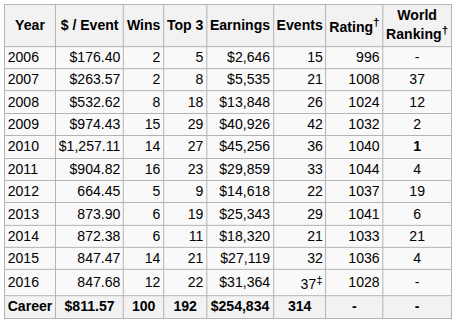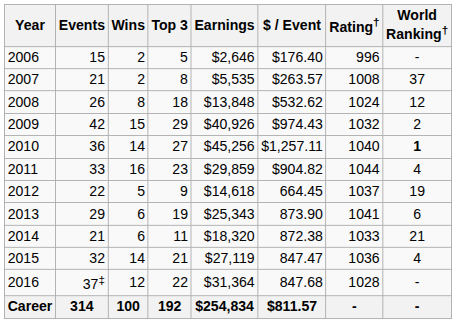 <table class="wikitable sortable">
 <tr>
 <th>Year</th>
-<th>$ / Event</th>
+<th>Events</th>
 <th>Wins</th>
 <th>Top 3</th>
 <th>Earnings</th>
-<th>Events</th>
+<th>$ / Event</th>
 <th>Rating<sup>†</sup></th>
 <th>World<br>Ranking<sup>†</sup></th>
 </tr>
 <tr>
 <td>2006</td>
-<td align=right>$176.40</td>
+<td align=right>15</td>
 <td align=right>2</td>
 <td align=right>5</td>
 <td align=right>$2,646</td>
-<td align=right>15</td>
+<td align=right>$176.40</td>
 <td align=right>996</td>
 <td align=center>-</td>
 </tr>
 <tr>
 <td>2007</td>
-<td align=right>$263.57</td>
+<td align=right>21</td>
 <td align=right>2</td>
 <td align=right>8</td>
 <td align=right>$5,535</td>
-<td align=right>21</td>
+<td align=right>$263.57</td>
 <td align=right>1008</td>
 <td align=center>37</td>
 </tr>
 <tr>
 <td>2008</td>
-<td align=right>$532.62</td>
+<td align=right>26</td>
 <td align=right>8</td>
 <td align=right>18</td>
 <td align=right>$13,848</td>
-<td align=right>26</td>
+<td align=right>$532.62</td>
 <td align=right>1024</td>
 <td align=center>12</td>
 </tr>
 <tr>
 <td>2009</td>
-<td align=right>$974.43</td>
+<td align=right>42</td>
 <td align=right>15</td>
 <td align=right>29</td>
 <td align=right>$40,926</td>
-<td align=right>42</td>
+<td align=right>$974.43</td>
 <td align=right>1032</td>
 <td align=center>2</td>
 </tr>
 <tr>
 <td>2010</td>
-<td align=right>$1,257.11</td>
+<td align=right>36</td>
 <td align=right>14</td>
 <td align=right>27</td>
 <td align=right>$45,256</td>
-<td align=right>36</td>
+<td align=right>$1,257.11</td>
 <td align=right>1040</td>
 <td align=center><strong>1</strong></td>
 </tr>
 <tr>
 <td>2011</td>
-<td align=right>$904.82</td>
+<td align=right>33</td>
 <td align=right>16</td>
 <td align=right>23</td>
 <td align=right>$29,859</td>
-<td align=right>33</td>
+<td align=right>$904.82</td>
 <td align=right>1044</td>
 <td align=center>4</td>
 </tr>
 <tr>
 <td>2012</td>
-<td align=right>664.45</td>
+<td align=right>22</td>
 <td align=right>5</td>
 <td align=right>9</td>
 <td align=right>$14,618</td>
-<td align=right>22</td>
+<td align=right>664.45</td>
 <td align=right>1037</td>
 <td align=center>19</td>
 </tr>
 <tr>
 <td>2013</td>
-<td align=right>873.90</td>
+<td align=right>29</td>
 <td align=right>6</td>
 <td align=right>19</td>
 <td align=right>$25,343</td>
-<td align=right>29</td>
+<td align=right>873.90</td>
 <td align=right>1041</td>
 <td align=center>6</td>
 </tr>
 <tr>
 <td>2014</td>
-<td align=right>872.38</td>
+<td align=right>21</td>
 <td align=right>6</td>
 <td align=right>11</td>
 <td align=right>$18,320</td>
-<td align=right>21</td>
+<td align=right>872.38</td>
 <td align=right>1033</td>
 <td align=center>21</td>
 </tr>
 <tr>
 <td>2015</td>
-<td align=right>847.47</td>
+<td align=right>32</td>
 <td align=right>14</td>
 <td align=right>21</td>
 <td align=right>$27,119</td>
-<td align=right>32</td>
+<td align=right>847.47</td>
 <td align=right>1036</td>
 <td align=center>4</td>
 </tr>
 <tr>
 <td>2016</td>
-<td align=right>847.68</td>
+<td align=right>37<sup>‡</sup></td>
 <td align=right>12</td>
 <td align=right>22</td>
 <td align=right>$31,364</td>
-<td align=right>37<sup>‡</sup></td>
+<td align=right>847.68</td>
 <td align=right>1028</td>
 <td align=center>-</td>
 </tr>
 <tr class="sortbottom">
 <th>Career</th>
-<th align=right>$811.57</th>
+<th align=right>314</th>
 <th align=right>100</th>
 <th align=right>192</th>
 <th align=right>$254,834</th>
-<th align=right>314</th>
+<th align=right>$811.57</th>
 <th align=right>-</th>
 <th>-</th>
 </tr>
 </table>
